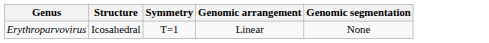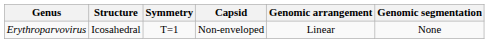 <table class="wikitable sortable" style="text-align:center">
 <tr>
 <th>Genus</th>
 <th>Structure</th>
 <th>Symmetry</th>
+<th>Capsid</th>
 <th>Genomic arrangement</th>
 <th>Genomic segmentation</th>
 </tr>
 <tr>
 <td><em>Erythroparvovirus</em></td>
 <td>Icosahedral</td>
 <td>T=1</td>
+<td>Non-enveloped</td>
 <td>Linear</td>
 <td>None</td>
 </tr>
 </table>
